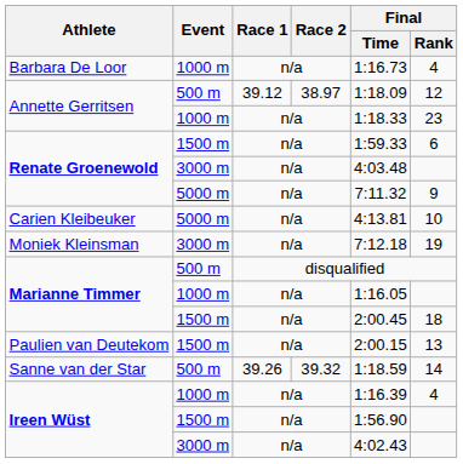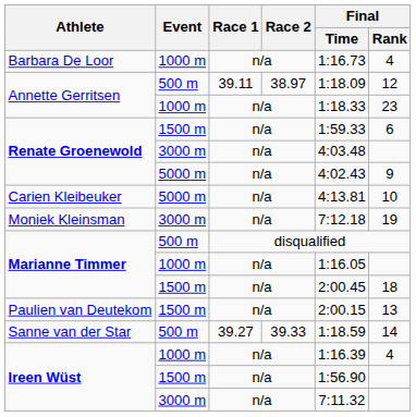 <table class="wikitable" style="font-size:90%">
 <tr>
 <th rowspan="2">Athlete</th>
 <th rowspan="2">Event</th>
 <th rowspan="2">Race 1</th>
 <th rowspan="2">Race 2</th>
 <th colspan="2">Final</th>
 </tr>
 <tr>
 <th>Time</th>
 <th>Rank</th>
 </tr>
 <tr>
 <td><a href='#'>Barbara De Loor</a></td>
 <td><a href='#'>1000 m</a></td>
 <td colspan=2 align="center">n/a</td>
 <td align="center">1:16.73</td>
 <td align="center">4</td>
 </tr>
 <tr>
 <td rowspan=2><a href='#'>Annette Gerritsen</a></td>
 <td><a href='#'>500 m</a></td>
-<td align="center">39.12</td>
+<td align="center">39.11</td>
 <td align="center">38.97</td>
 <td align="center">1:18.09</td>
 <td align="center">12</td>
 </tr>
 <tr>
 <td><a href='#'>1000 m</a></td>
 <td colspan=2 align="center">n/a</td>
 <td align="center">1:18.33</td>
 <td align="center">23</td>
 </tr>
 <tr>
 <td rowspan=3><strong><a href='#'>Renate Groenewold</a></strong></td>
 <td><a href='#'>1500 m</a></td>
 <td colspan=2 align="center">n/a</td>
 <td align="center">1:59.33</td>
 <td align="center">6</td>
 </tr>
 <tr>
 <td><a href='#'>3000 m</a></td>
 <td colspan=2 align="center">n/a</td>
 <td align="center">4:03.48</td>
 <td align="center"></td>
 </tr>
 <tr>
 <td><a href='#'>5000 m</a></td>
 <td colspan=2 align="center">n/a</td>
-<td align="center">7:11.32</td>
+<td align="center">4:02.43</td>
 <td align="center">9</td>
 </tr>
 <tr>
 <td><a href='#'>Carien Kleibeuker</a></td>
 <td><a href='#'>5000 m</a></td>
 <td colspan=2 align="center">n/a</td>
 <td align="center">4:13.81</td>
 <td align="center">10</td>
 </tr>
 <tr>
 <td><a href='#'>Moniek Kleinsman</a></td>
 <td><a href='#'>3000 m</a></td>
 <td colspan=2 align="center">n/a</td>
 <td align="center">7:12.18</td>
 <td align="center">19</td>
 </tr>
 <tr>
 <td rowspan=3><strong><a href='#'>Marianne Timmer</a></strong></td>
 <td><a href='#'>500 m</a></td>
 <td colspan=4 align="center">disqualified</td>
 </tr>
 <tr>
 <td><a href='#'>1000 m</a></td>
 <td colspan=2 align="center">n/a</td>
 <td align="center">1:16.05</td>
 <td align="center"></td>
 </tr>
 <tr>
 <td><a href='#'>1500 m</a></td>
 <td colspan=2 align="center">n/a</td>
 <td align="center">2:00.45</td>
 <td align="center">18</td>
 </tr>
 <tr>
 <td><a href='#'>Paulien van Deutekom</a></td>
 <td><a href='#'>1500 m</a></td>
 <td colspan=2 align="center">n/a</td>
 <td align="center">2:00.15</td>
 <td align="center">13</td>
 </tr>
 <tr>
 <td><a href='#'>Sanne van der Star</a></td>
 <td><a href='#'>500 m</a></td>
-<td align="center">39.26</td>
-<td align="center">39.32</td>
+<td align="center">39.27</td>
+<td align="center">39.33</td>
 <td align="center">1:18.59</td>
 <td align="center">14</td>
 </tr>
 <tr>
 <td rowspan=3><strong><a href='#'>Ireen Wüst</a></strong></td>
 <td><a href='#'>1000 m</a></td>
 <td colspan=2 align="center">n/a</td>
 <td align="center">1:16.39</td>
 <td align="center">4</td>
 </tr>
 <tr>
 <td><a href='#'>1500 m</a></td>
 <td colspan=2 align="center">n/a</td>
 <td align="center">1:56.90</td>
 <td align="center"></td>
 </tr>
 <tr>
 <td><a href='#'>3000 m</a></td>
 <td colspan=2 align="center">n/a</td>
-<td align="center">4:02.43</td>
+<td align="center">7:11.32</td>
 <td align="center"></td>
 </tr>
 </table>
